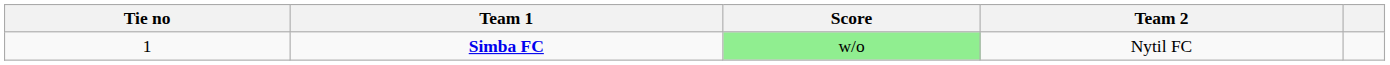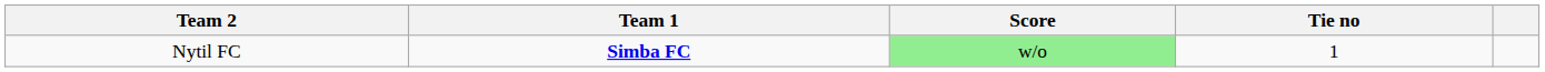 <table class="wikitable" style="text-align:center; width:80%; font-size:100%">
 <tr>
-<th style= width="80px">Tie no</th>
+<th style= width="300px">Team 2</th>
 <th style= width="300px">Team 1</th>
 <th style= width="80px">Score</th>
-<th style= width="300px">Team 2</th>
+<th style= width="80px">Tie no</th>
 <th style= width="300px"></th>
 </tr>
 <tr>
-<td>1</td>
+<td>Nytil FC</td>
 <td><strong><a href='#'>Simba FC</a></strong></td>
 <td style="background: lightgreen;">w/o</td>
-<td>Nytil FC</td>
+<td>1</td>
 <td></td>
 </tr>
 </table>
